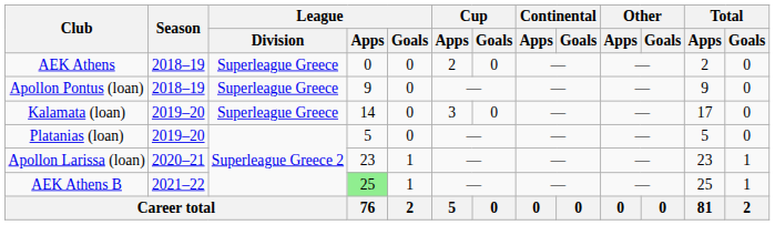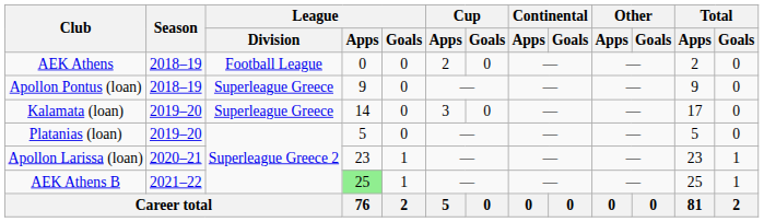 <table class="wikitable" style="text-align:center">
 <tr>
 <th rowspan=2>Club</th>
 <th rowspan=2>Season</th>
 <th colspan=3>League</th>
 <th colspan=2>Cup</th>
 <th colspan=2>Continental</th>
 <th colspan=2>Other</th>
 <th colspan=2>Total</th>
 </tr>
 <tr>
 <th>Division</th>
 <th>Apps</th>
 <th>Goals</th>
 <th>Apps</th>
 <th>Goals</th>
 <th>Apps</th>
 <th>Goals</th>
 <th>Apps</th>
 <th>Goals</th>
 <th>Apps</th>
 <th>Goals</th>
 </tr>
 <tr>
 <td><a href='#'>AEK Athens</a></td>
 <td><a href='#'>2018–19</a></td>
-<td><a href='#'>Superleague Greece</a></td>
+<td><a href='#'>Football League</a></td>
 <td>0</td>
 <td>0</td>
 <td>2</td>
 <td>0</td>
 <td colspan="2">—</td>
 <td colspan="2">—</td>
 <td>2</td>
 <td>0</td>
 </tr>
 <tr>
 <td><a href='#'>Apollon Pontus</a> (loan)</td>
 <td><a href='#'>2018–19</a></td>
 <td><a href='#'>Superleague Greece</a></td>
 <td>9</td>
 <td>0</td>
 <td colspan="2">—</td>
 <td colspan="2">—</td>
 <td colspan="2">—</td>
 <td>9</td>
 <td>0</td>
 </tr>
 <tr>
 <td><a href='#'>Kalamata</a> (loan)</td>
 <td><a href='#'>2019–20</a></td>
 <td><a href='#'>Superleague Greece</a></td>
 <td>14</td>
 <td>0</td>
 <td>3</td>
 <td>0</td>
 <td colspan="2">—</td>
 <td colspan="2">—</td>
 <td>17</td>
 <td>0</td>
 </tr>
 <tr>
 <td><a href='#'>Platanias</a> (loan)</td>
 <td><a href='#'>2019–20</a></td>
 <td rowspan="3"><a href='#'>Superleague Greece 2</a></td>
 <td>5</td>
 <td>0</td>
 <td colspan="2">—</td>
 <td colspan="2">—</td>
 <td colspan="2">—</td>
 <td>5</td>
 <td>0</td>
 </tr>
 <tr>
 <td><a href='#'>Apollon Larissa</a> (loan)</td>
 <td><a href='#'>2020–21</a></td>
 <td>23</td>
 <td>1</td>
 <td colspan="2">—</td>
 <td colspan="2">—</td>
 <td colspan="2">—</td>
 <td>23</td>
 <td>1</td>
 </tr>
 <tr>
 <td><a href='#'>AEK Athens B</a></td>
 <td><a href='#'>2021–22</a></td>
 <td style="background: lightgreen;">25</td>
 <td>1</td>
 <td colspan="2">—</td>
 <td colspan="2">—</td>
 <td colspan="2">—</td>
 <td>25</td>
 <td>1</td>
 </tr>
 <tr>
 <th colspan="3">Career total</th>
 <th>76</th>
 <th>2</th>
 <th>5</th>
 <th>0</th>
 <th>0</th>
 <th>0</th>
 <th>0</th>
 <th>0</th>
 <th>81</th>
 <th>2</th>
 </tr>
 </table>
